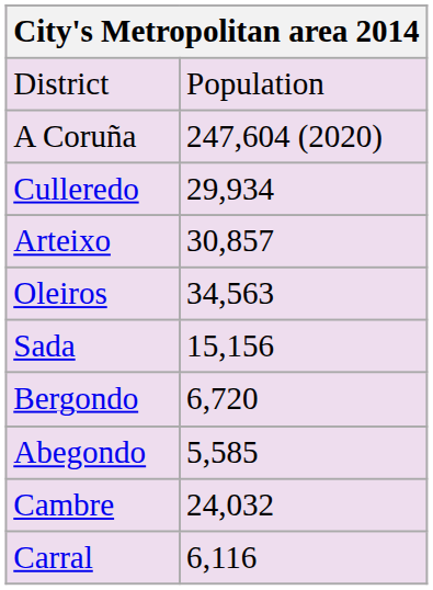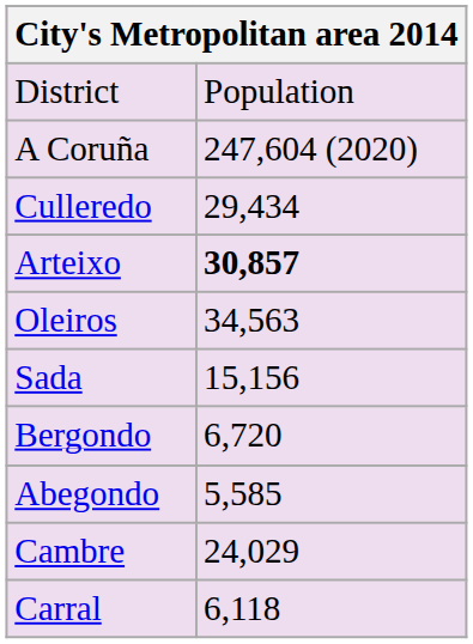 <table class="wikitable" style="float:right; margin:10px; background:#ede; font-size:95%;">
 <tr>
 <th colspan="4" style="text-align:center;"><strong>City's Metropolitan area 2014</strong></th>
 </tr>
 <tr>
 <td>District</td>
 <td>Population</td>
 </tr>
 <tr>
 <td>A Coruña</td>
 <td>247,604 (2020)</td>
 </tr>
 <tr>
 <td><a href='#'>Culleredo</a></td>
-<td>29,934</td>
+<td>29,434</td>
 </tr>
 <tr>
 <td><a href='#'>Arteixo</a></td>
-<td>30,857</td>
+<td><strong>30,857</strong></td>
 </tr>
 <tr>
 <td><a href='#'>Oleiros</a></td>
 <td>34,563</td>
 </tr>
 <tr>
 <td><a href='#'>Sada</a></td>
 <td>15,156</td>
 </tr>
 <tr>
 <td><a href='#'>Bergondo</a></td>
 <td>6,720</td>
 </tr>
 <tr>
 <td><a href='#'>Abegondo</a></td>
 <td>5,585</td>
 </tr>
 <tr>
 <td><a href='#'>Cambre</a></td>
-<td>24,032</td>
+<td>24,029</td>
 </tr>
 <tr>
 <td><a href='#'>Carral</a></td>
-<td>6,116</td>
+<td>6,118</td>
 </tr>
 </table>
